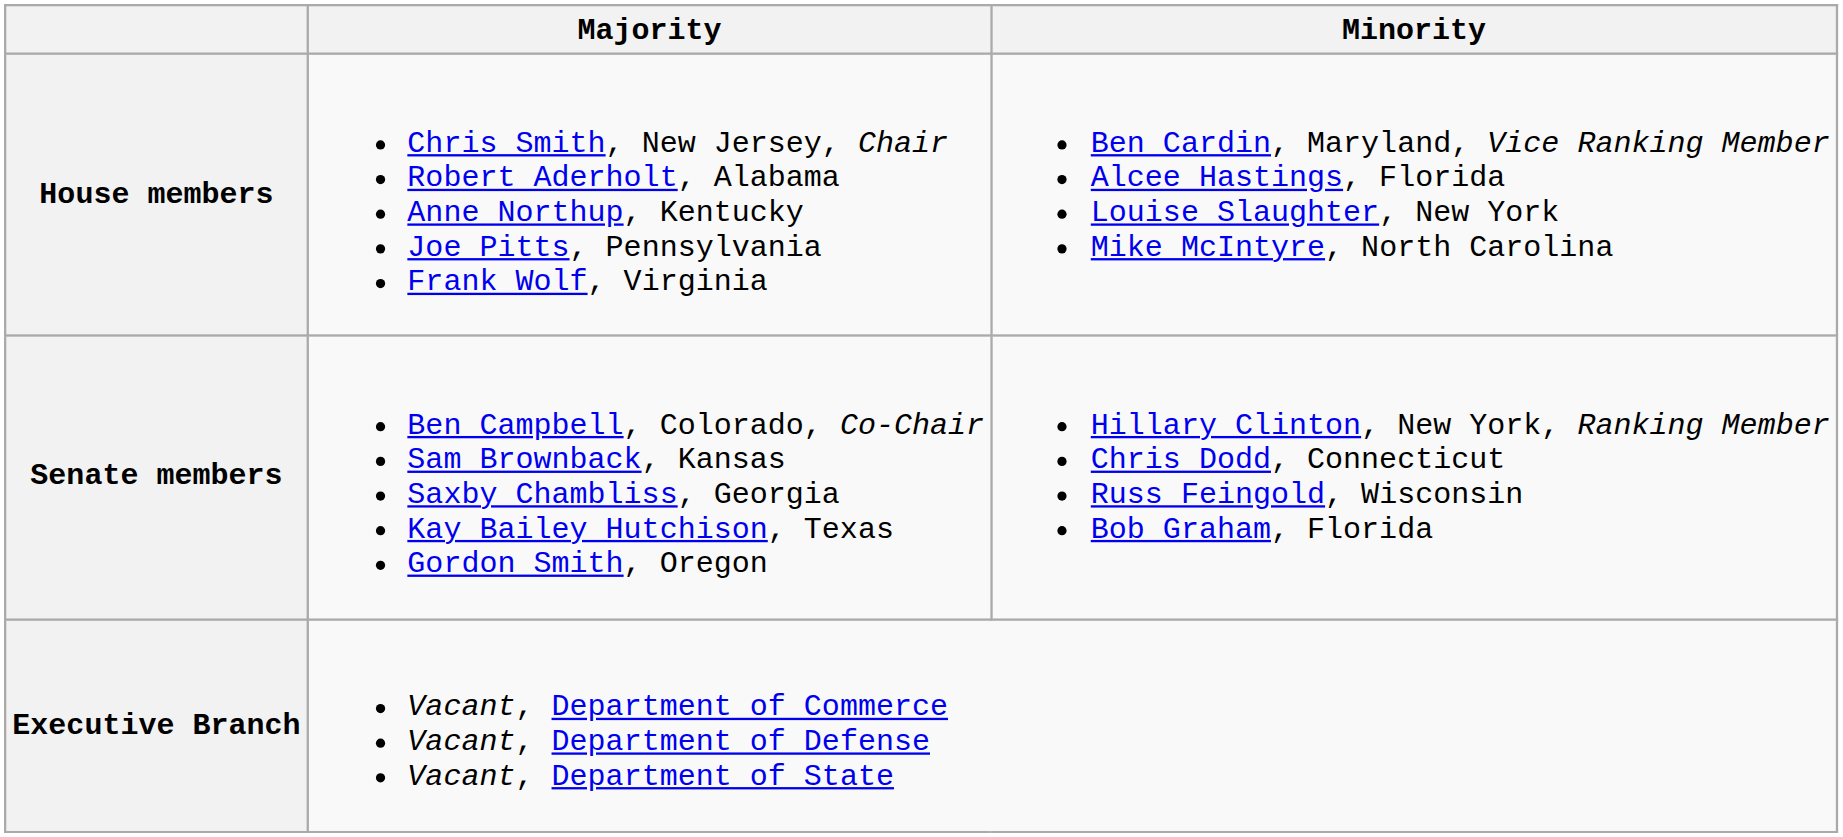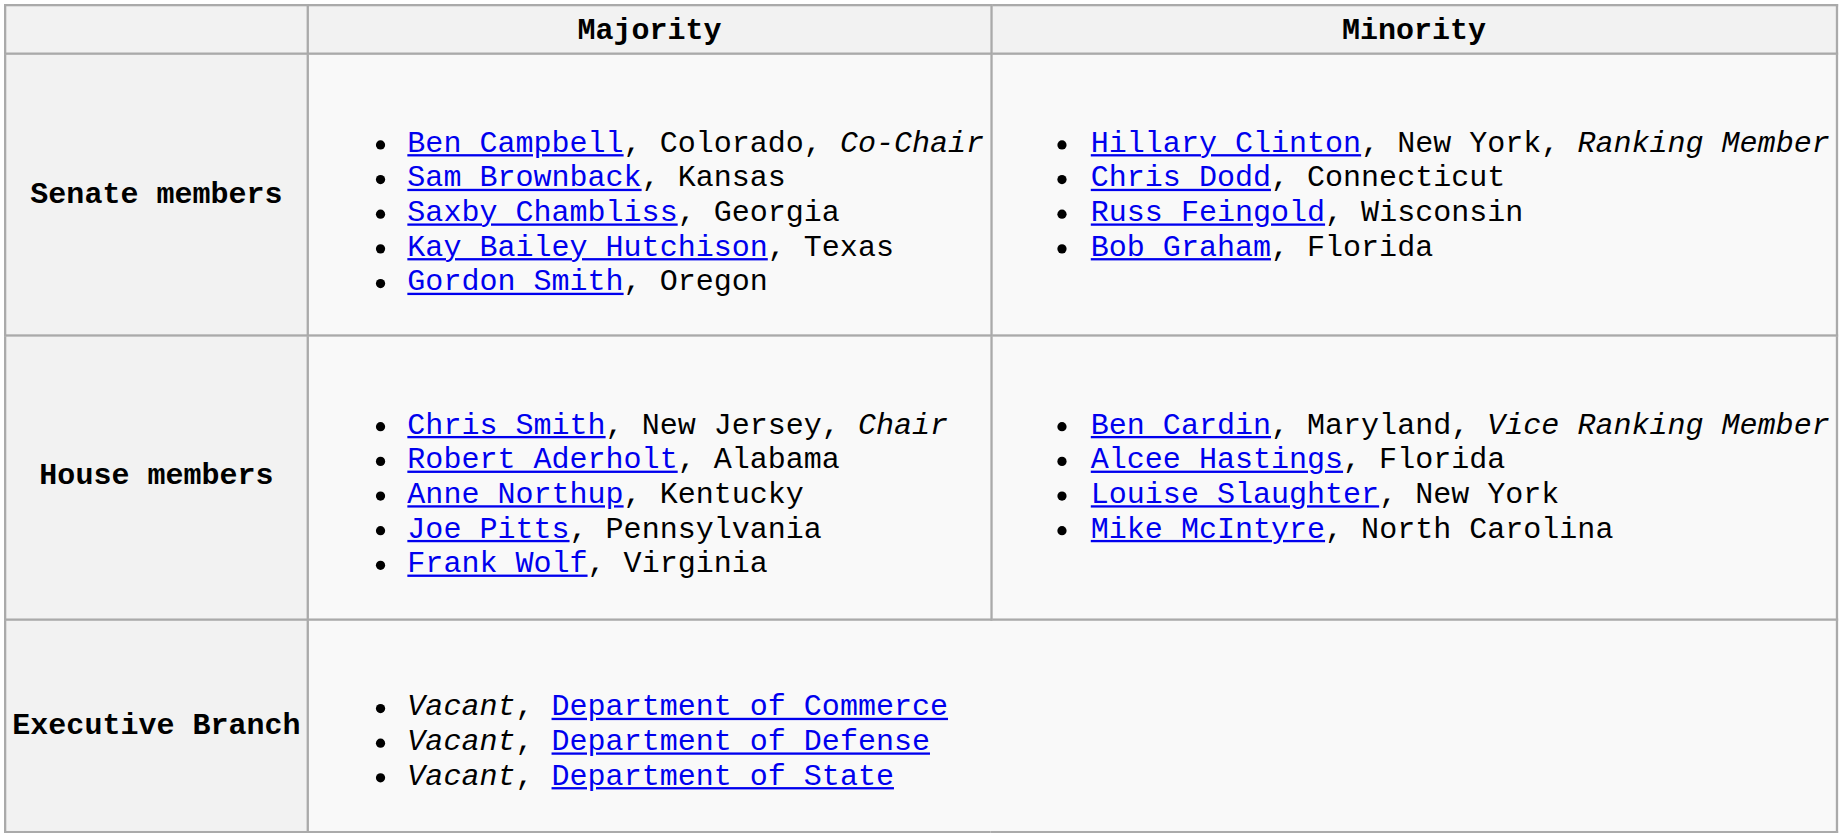 <table class=wikitable>
 <tr>
 <th></th>
 <th>Majority</th>
 <th>Minority</th>
 </tr>
 <tr>
+<th>Senate members</th>
+<td valign="top" ><br><ul><li><a href='#'>Ben Campbell</a>, Colorado, <em>Co-Chair</em></li><li><a href='#'>Sam Brownback</a>, Kansas</li><li><a href='#'>Saxby Chambliss</a>, Georgia</li><li><a href='#'>Kay Bailey Hutchison</a>, Texas</li><li><a href='#'>Gordon Smith</a>, Oregon</li></ul></td>
+<td valign="top" ><br><ul><li><a href='#'>Hillary Clinton</a>, New York, <em>Ranking Member</em></li><li><a href='#'>Chris Dodd</a>, Connecticut</li><li><a href='#'>Russ Feingold</a>, Wisconsin</li><li><a href='#'>Bob Graham</a>, Florida</li></ul></td>
+</tr>
+<tr>
 <th>House members</th>
 <td valign="top" ><br><ul><li><a href='#'>Chris Smith</a>, New Jersey, <em>Chair</em></li><li><a href='#'>Robert Aderholt</a>, Alabama</li><li><a href='#'>Anne Northup</a>, Kentucky</li><li><a href='#'>Joe Pitts</a>, Pennsylvania</li><li><a href='#'>Frank Wolf</a>, Virginia</li></ul></td>
 <td valign="top" ><br><ul><li><a href='#'>Ben Cardin</a>, Maryland, <em>Vice Ranking Member</em></li><li><a href='#'>Alcee Hastings</a>, Florida</li><li><a href='#'>Louise Slaughter</a>, New York</li><li><a href='#'>Mike McIntyre</a>, North Carolina</li></ul></td>
-</tr>
-<tr>
-<th>Senate members</th>
-<td valign="top" ><br><ul><li><a href='#'>Ben Campbell</a>, Colorado, <em>Co-Chair</em></li><li><a href='#'>Sam Brownback</a>, Kansas</li><li><a href='#'>Saxby Chambliss</a>, Georgia</li><li><a href='#'>Kay Bailey Hutchison</a>, Texas</li><li><a href='#'>Gordon Smith</a>, Oregon</li></ul></td>
-<td valign="top" ><br><ul><li><a href='#'>Hillary Clinton</a>, New York, <em>Ranking Member</em></li><li><a href='#'>Chris Dodd</a>, Connecticut</li><li><a href='#'>Russ Feingold</a>, Wisconsin</li><li><a href='#'>Bob Graham</a>, Florida</li></ul></td>
 </tr>
 <tr>
 <th>Executive Branch</th>
 <td colspan=2><br><ul><li><em>Vacant</em>, <a href='#'>Department of Commerce</a></li><li><em>Vacant</em>, <a href='#'>Department of Defense</a></li><li><em>Vacant</em>, <a href='#'>Department of State</a></li></ul></td>
 </tr>
 </table>
